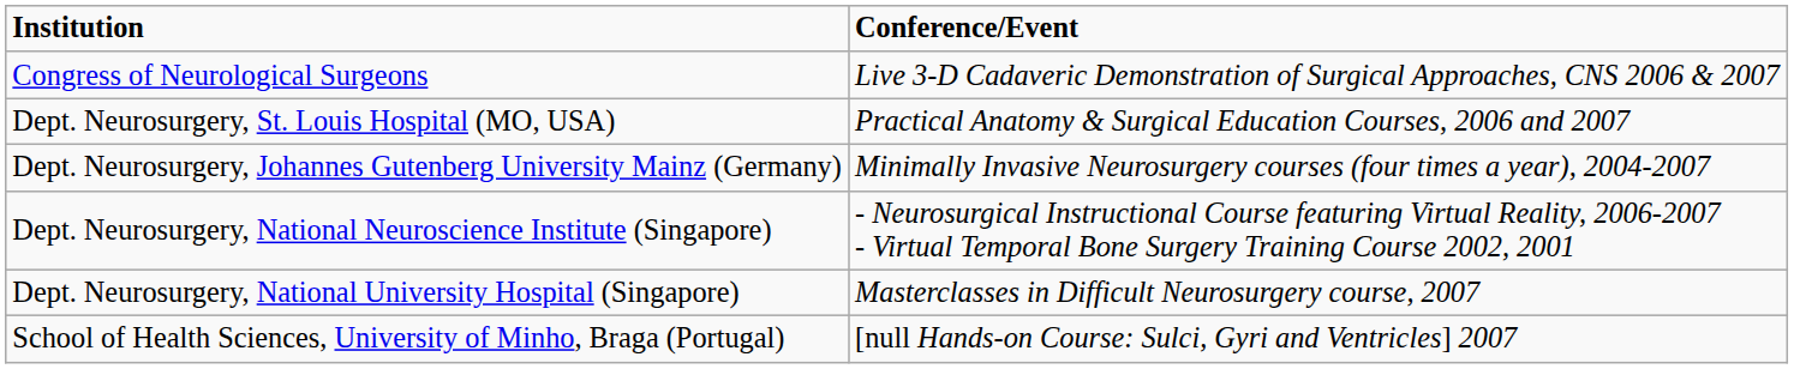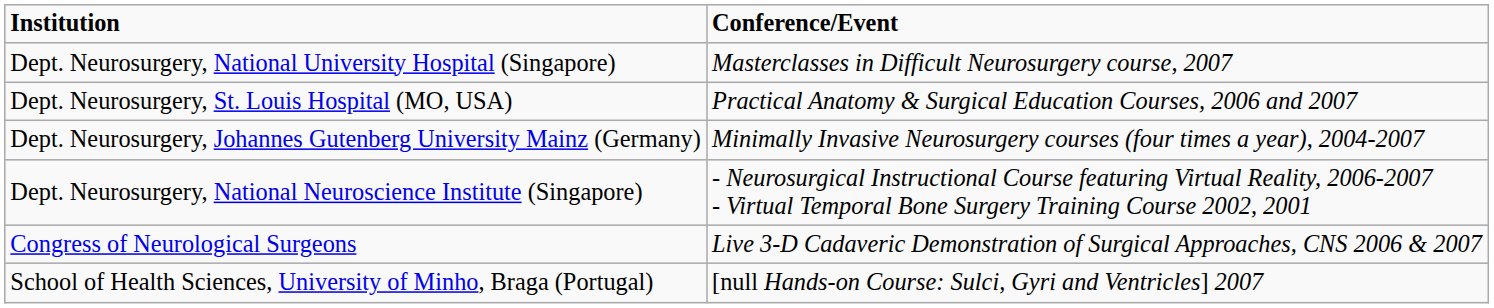 <table class="wikitable">
 <tr>
 <td><strong>Institution</strong></td>
 <td><strong>Conference/Event</strong></td>
 </tr>
 <tr>
-<td><a href='#'>Congress of Neurological Surgeons</a></td>
-<td><em>Live 3-D Cadaveric Demonstration of Surgical Approaches, CNS 2006 & 2007</em></td>
+<td>Dept. Neurosurgery, <a href='#'>National University Hospital</a> (Singapore)</td>
+<td><em>Masterclasses in  Difficult Neurosurgery course, 2007</em></td>
 </tr>
 <tr>
 <td>Dept. Neurosurgery, <a href='#'>St. Louis Hospital</a> (MO, USA)</td>
 <td><em>Practical  Anatomy & Surgical Education Courses, 2006 and 2007</em></td>
 </tr>
 <tr>
 <td>Dept. Neurosurgery, <a href='#'>Johannes Gutenberg University Mainz</a> (Germany)</td>
 <td><em>Minimally Invasive  Neurosurgery courses (four times a year), 2004-2007</em></td>
 </tr>
 <tr>
 <td>Dept. Neurosurgery, <a href='#'>National Neuroscience Institute</a> (Singapore)</td>
 <td><em>- Neurosurgical  Instructional Course featuring Virtual Reality, 2006-2007</em><br><em>- Virtual Temporal Bone Surgery Training Course  2002, 2001</em></td>
 </tr>
 <tr>
-<td>Dept. Neurosurgery, <a href='#'>National University Hospital</a> (Singapore)</td>
-<td><em>Masterclasses in  Difficult Neurosurgery course, 2007</em></td>
+<td><a href='#'>Congress of Neurological Surgeons</a></td>
+<td><em>Live 3-D Cadaveric Demonstration of Surgical Approaches, CNS 2006 & 2007</em></td>
 </tr>
 <tr>
 <td>School of Health Sciences, <a href='#'>University of Minho</a>, Braga (Portugal)</td>
 <td>[null <em>Hands-on Course: Sulci, Gyri and Ventricles</em>] <em>2007</em></td>
 </tr>
 </table>
